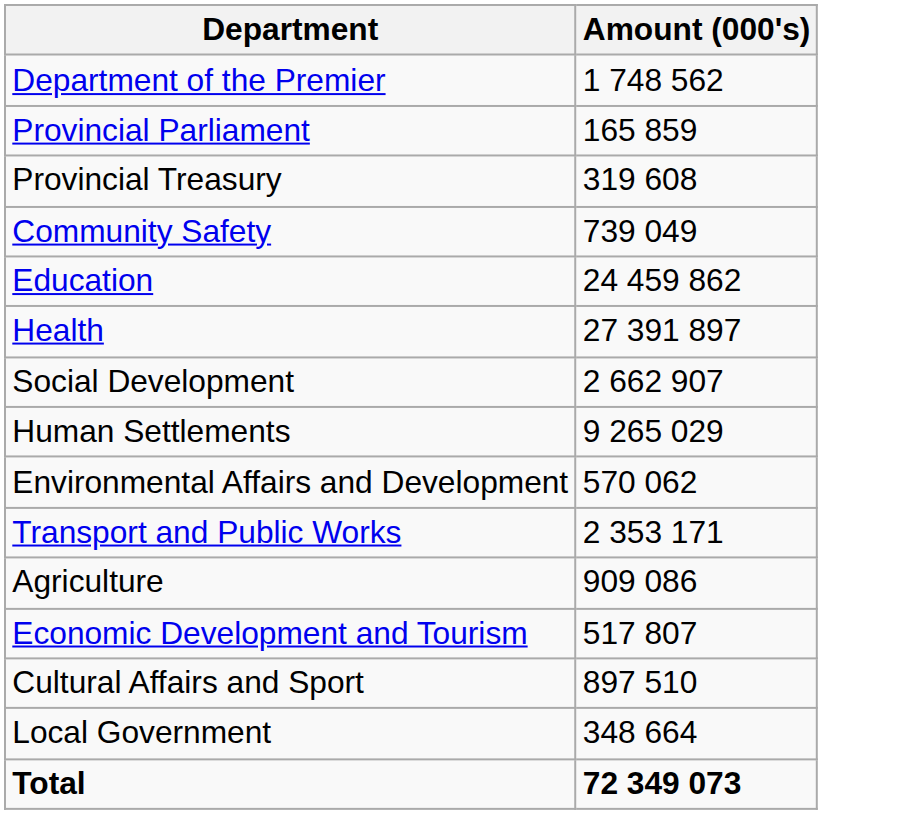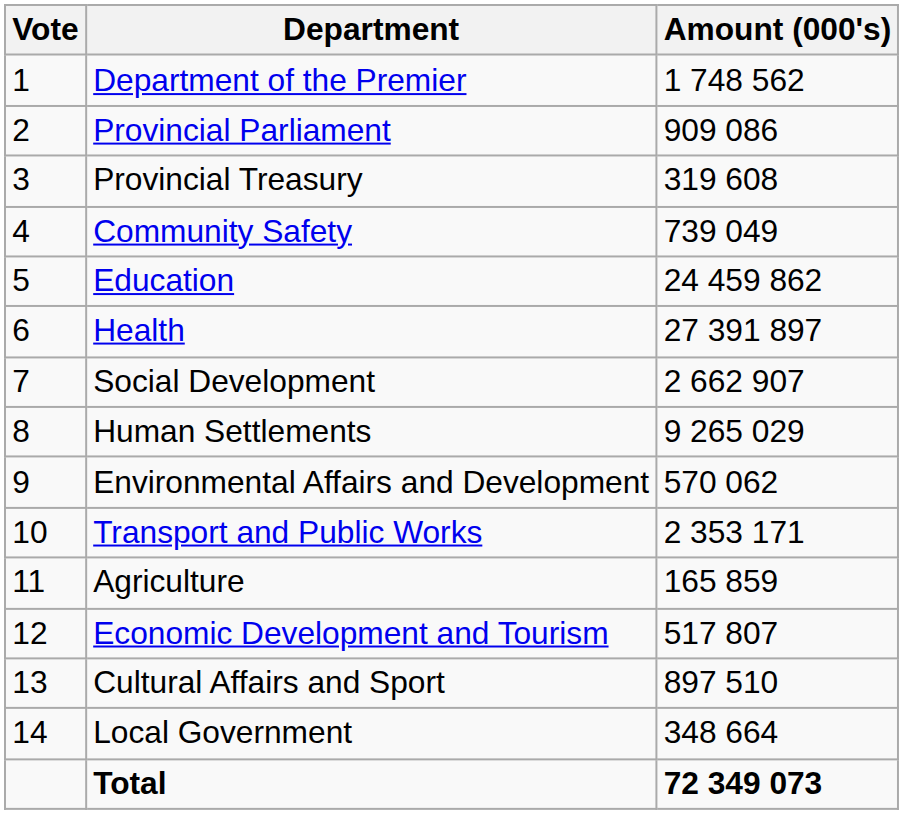 <table class="wikitable">
 <tr>
+<th>Vote</th>
 <th>Department</th>
 <th>Amount (000's)</th>
 </tr>
 <tr>
+<td>1</td>
 <td><a href='#'>Department of the Premier</a></td>
 <td>1 748 562</td>
 </tr>
 <tr>
+<td>2</td>
 <td><a href='#'>Provincial Parliament</a></td>
-<td>165 859</td>
+<td>909 086</td>
 </tr>
 <tr>
+<td>3</td>
 <td>Provincial Treasury</td>
 <td>319 608</td>
 </tr>
 <tr>
+<td>4</td>
 <td><a href='#'>Community Safety</a></td>
 <td>739 049</td>
 </tr>
 <tr>
+<td>5</td>
 <td><a href='#'>Education</a></td>
 <td>24 459 862</td>
 </tr>
 <tr>
+<td>6</td>
 <td><a href='#'>Health</a></td>
 <td>27 391 897</td>
 </tr>
 <tr>
+<td>7</td>
 <td>Social Development</td>
 <td>2 662 907</td>
 </tr>
 <tr>
+<td>8</td>
 <td>Human Settlements</td>
 <td>9 265 029</td>
 </tr>
 <tr>
+<td>9</td>
 <td>Environmental Affairs and Development</td>
 <td>570 062</td>
 </tr>
 <tr>
+<td>10</td>
 <td><a href='#'>Transport and Public Works</a></td>
 <td>2 353 171</td>
 </tr>
 <tr>
+<td>11</td>
 <td>Agriculture</td>
-<td>909 086</td>
+<td>165 859</td>
 </tr>
 <tr>
+<td>12</td>
 <td><a href='#'>Economic Development and Tourism</a></td>
 <td>517 807</td>
 </tr>
 <tr>
+<td>13</td>
 <td>Cultural Affairs and Sport</td>
 <td>897 510</td>
 </tr>
 <tr>
+<td>14</td>
 <td>Local Government</td>
 <td>348 664</td>
 </tr>
 <tr>
+<td></td>
 <td><strong>Total</strong></td>
 <td><strong>72 349 073</strong></td>
 </tr>
 </table>
